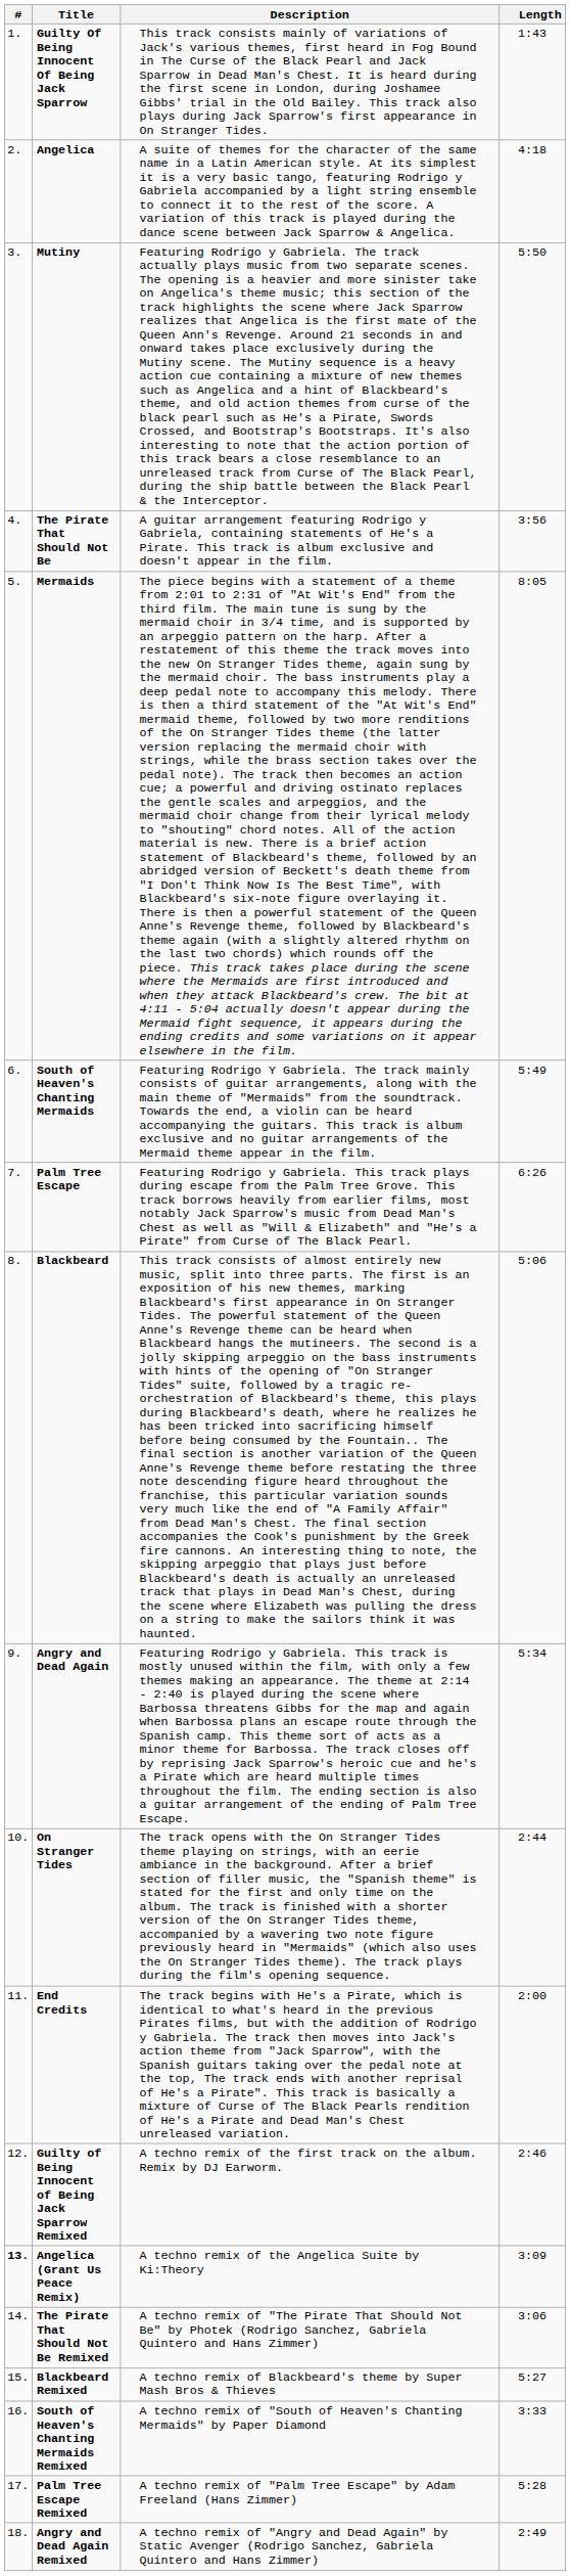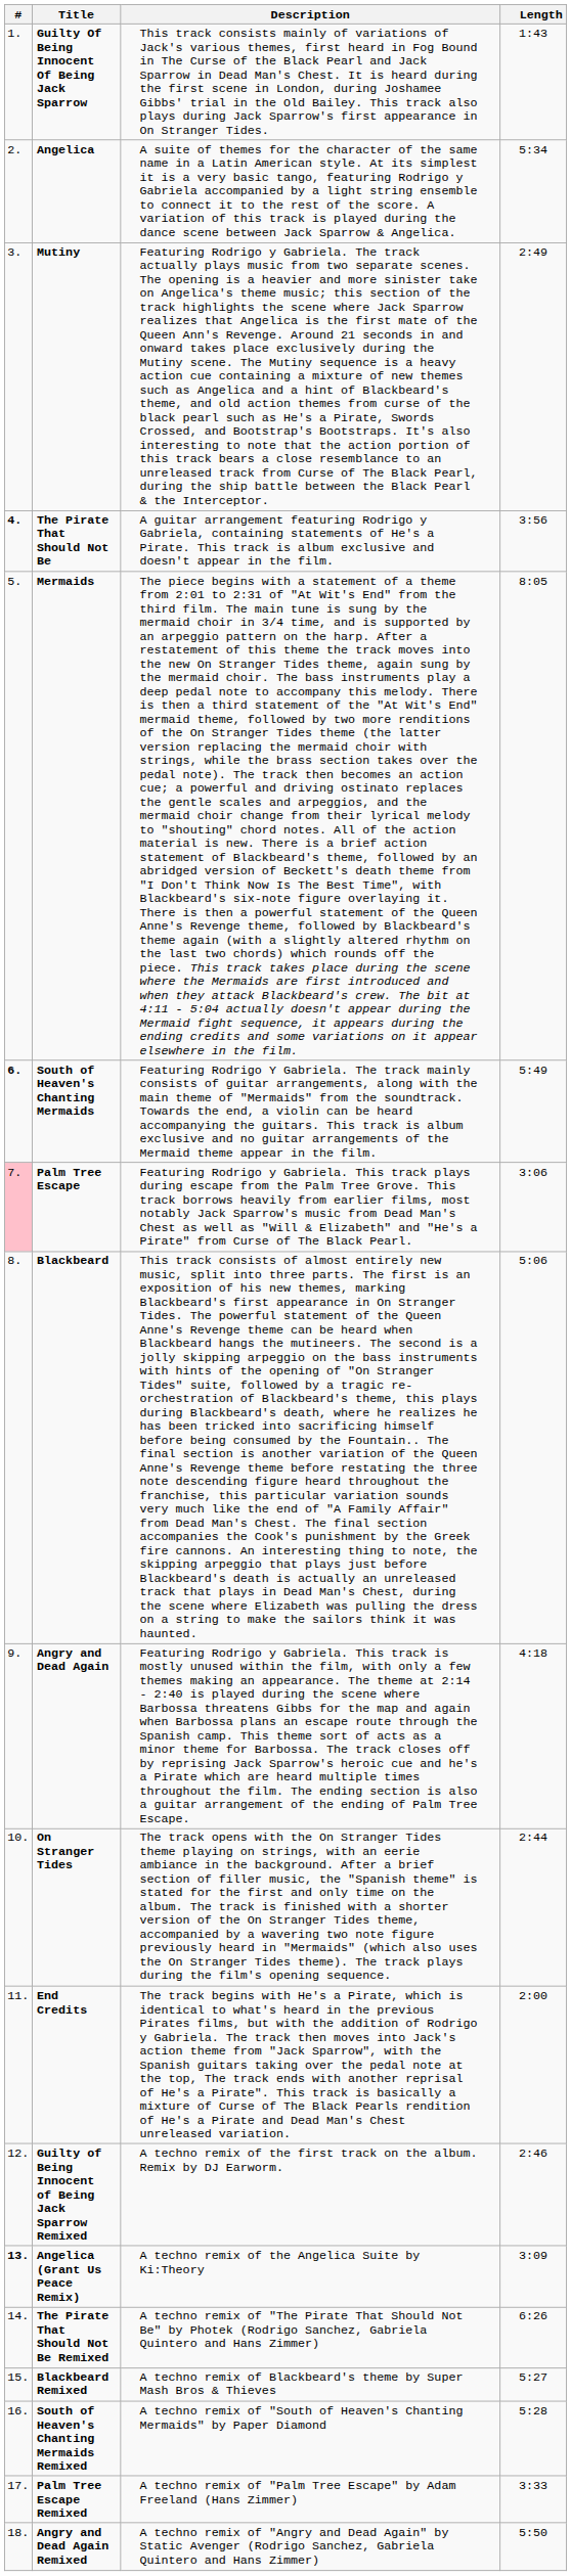 <table class="wikitable">
 <tr>
 <th>#</th>
 <th style="padding-left: 5px;padding-right: 5px;">Title</th>
 <th style="padding-left: 20px;padding-right: 20px;">Description</th>
 <th style="padding-left: 20px;">Length</th>
 </tr>
 <tr>
 <td valign="top">1.</td>
 <td style="padding-left: 5px;padding-right: 5px;" valign="top"><strong>Guilty Of Being Innocent Of Being Jack Sparrow</strong></td>
 <td style="padding-left: 20px;padding-right: 20px;" valign="top">This track consists mainly of variations of Jack's various themes, first heard in Fog Bound in The Curse of the Black Pearl and Jack Sparrow in Dead Man's Chest.  It is heard during the first scene in London, during Joshamee Gibbs' trial in the Old Bailey. This track also plays during Jack Sparrow's first appearance in On Stranger Tides.</td>
 <td style="padding-left: 20px;padding-right: 20px;" valign="top">1:43</td>
 </tr>
 <tr>
 <td valign="top">2.</td>
 <td style="padding-left: 5px;padding-right: 5px;" valign="top"><strong>Angelica</strong></td>
 <td style="padding-left: 20px;padding-right: 20px;" valign="top">A suite of themes for the character of the same name in a Latin American style. At its simplest it is a very basic tango, featuring Rodrigo y Gabriela accompanied by a light string ensemble to connect it to the rest of the score.  A variation of this track is played during the dance scene between Jack Sparrow & Angelica.</td>
-<td style="padding-left: 20px;padding-right: 20px;" valign="top">4:18</td>
+<td style="padding-left: 20px;padding-right: 20px;" valign="top">5:34</td>
 </tr>
 <tr>
 <td valign="top">3.</td>
 <td style="padding-left: 5px;padding-right: 5px;" valign="top"><strong>Mutiny</strong></td>
 <td style="padding-left: 20px;padding-right: 20px;" valign="top">Featuring Rodrigo y Gabriela.  The track actually plays music from two separate scenes.  The opening is a heavier and more sinister take on Angelica's theme music; this section of the track highlights the scene where Jack Sparrow realizes that Angelica is the first mate of the Queen Ann's Revenge.  Around 21 seconds in and onward takes place exclusively during the Mutiny scene.  The Mutiny sequence is a heavy action cue containing a mixture of new themes such as Angelica and a hint of Blackbeard's theme, and old action themes from curse of the black pearl such as He's a Pirate, Swords Crossed, and Bootstrap's Bootstraps.  It's also interesting to note that the action portion of this track bears a close resemblance to an unreleased track from Curse of The Black Pearl, during the ship battle between the Black Pearl & the Interceptor.</td>
-<td style="padding-left: 20px;padding-right: 20px;" valign="top">5:50</td>
+<td style="padding-left: 20px;padding-right: 20px;" valign="top">2:49</td>
 </tr>
 <tr>
-<td valign="top">4.</td>
+<td valign="top"><strong>4.</strong></td>
 <td style="padding-left: 5px;padding-right: 5px;" valign="top"><strong>The Pirate That Should Not Be</strong></td>
 <td style="padding-left: 20px;padding-right: 20px;" valign="top">A guitar arrangement featuring Rodrigo y Gabriela, containing statements of He's a Pirate.  This track is album exclusive and doesn't appear in the film.</td>
 <td style="padding-left: 20px;padding-right: 20px;" valign="top">3:56</td>
 </tr>
 <tr>
 <td valign="top">5.</td>
 <td style="padding-left: 5px;padding-right: 5px;" valign="top"><strong>Mermaids</strong></td>
 <td style="padding-left: 20px;padding-right: 20px;" valign="top">The piece begins with a statement of a theme from 2:01 to 2:31 of "At Wit's End" from the third film. The main tune is sung by the mermaid choir in 3/4 time, and is supported by an arpeggio pattern on the harp. After a restatement of this theme the track moves into the new On Stranger Tides theme, again sung by the mermaid choir. The bass instruments play a deep pedal note to accompany this melody. There is then a third statement of the "At Wit's End" mermaid theme, followed by two more renditions of the On Stranger Tides theme (the latter version replacing the mermaid choir with strings, while the brass section takes over the pedal note).  The track then becomes an action cue; a powerful and driving ostinato replaces the gentle scales and arpeggios, and the mermaid choir change from their lyrical melody to "shouting" chord notes. All of the action material is new. There is a brief action statement of Blackbeard's theme, followed by an abridged version of Beckett's death theme from "I Don't Think Now Is The Best Time", with Blackbeard's six-note figure overlaying it. There is then a powerful statement of the Queen Anne's Revenge theme, followed by Blackbeard's theme again (with a slightly altered rhythm on the last two chords) which rounds off the piece.<em>  This track takes place during the scene where the Mermaids are first introduced and when they attack Blackbeard's crew.  The bit at 4:11 - 5:04 actually doesn't appear during the Mermaid fight sequence, it appears during the ending credits and some variations on it appear elsewhere in the film.</td>
 <td style="padding-left: 20px;padding-right: 20px;" valign="top">8:05</td>
 </tr>
 <tr>
-<td valign="top">6.</td>
+<td valign="top"><strong>6.</strong></td>
 <td style="padding-left: 5px;padding-right: 5px;" valign="top"><strong>South of Heaven's Chanting Mermaids</strong></td>
 <td style="padding-left: 20px;padding-right: 20px;" valign="top">Featuring Rodrigo Y Gabriela.  The track mainly consists of guitar arrangements, along with the main theme of "Mermaids" from the soundtrack. Towards the end, a violin can be heard accompanying the guitars.  This track is album exclusive and no guitar arrangements of the Mermaid theme appear in the film.</td>
 <td style="padding-left: 20px;padding-right: 20px;" valign="top">5:49</td>
 </tr>
 <tr>
-<td valign="top">7.</td>
+<td valign="top" style="background: pink;">7.</td>
 <td style="padding-left: 5px;padding-right: 5px;" valign="top"><strong>Palm Tree Escape</strong></td>
 <td style="padding-left: 20px;padding-right: 20px;" valign="top">Featuring Rodrigo y Gabriela. This track plays during escape from the Palm Tree Grove.  This track borrows heavily from earlier films, most notably Jack Sparrow's music from Dead Man's Chest as well as "Will & Elizabeth" and "He's a Pirate" from Curse of The Black Pearl.</td>
-<td style="padding-left: 20px;padding-right: 20px;" valign="top">6:26</td>
+<td style="padding-left: 20px;padding-right: 20px;" valign="top">3:06</td>
 </tr>
 <tr>
 <td valign="top">8.</td>
 <td style="padding-left: 5px;padding-right: 5px;" valign="top"><strong>Blackbeard</strong></td>
 <td style="padding-left: 20px;padding-right: 20px;" valign="top">This track consists of almost entirely new music, split into three parts. The first is an exposition of his new themes, marking Blackbeard's first appearance in On Stranger Tides. The powerful statement of the Queen Anne's Revenge theme can be heard when Blackbeard hangs the mutineers. The second is a jolly skipping arpeggio on the bass instruments with hints of the opening of "On Stranger Tides" suite, followed by a tragic re-orchestration of Blackbeard's theme, this plays during Blackbeard's death, where he realizes he has been tricked into sacrificing himself before being consumed by the Fountain.. The final section is another variation of the Queen Anne's Revenge theme before restating the three note descending figure heard throughout the franchise, this particular variation sounds very much like the end of "A Family Affair" from Dead Man's Chest.  The final section accompanies the Cook's punishment by the Greek fire cannons.  An interesting thing to note, the skipping arpeggio that plays just before Blackbeard's death is actually an unreleased track that plays in Dead Man's Chest, during the scene where Elizabeth was pulling the dress on a string to make the sailors think it was haunted.</td>
 <td style="padding-left: 20px;padding-right: 20px;" valign="top">5:06</td>
 </tr>
 <tr>
 <td valign="top">9.</td>
 <td style="padding-left: 5px;padding-right: 5px;" valign="top"><strong>Angry and Dead Again</strong></td>
 <td style="padding-left: 20px;padding-right: 20px;" valign="top">Featuring Rodrigo y Gabriela.  This track is mostly unused within the film, with only a few themes making an appearance.  The theme at 2:14 - 2:40 is played during the scene where Barbossa threatens Gibbs for the map and again when Barbossa plans an escape route through the Spanish camp.  This theme sort of acts as a minor theme for Barbossa.  The track closes off by reprising Jack Sparrow's heroic cue and he's a Pirate which are heard multiple times throughout the film.  The ending section is also a guitar arrangement of the ending of Palm Tree Escape.</td>
-<td style="padding-left: 20px;padding-right: 20px;" valign="top">5:34</td>
+<td style="padding-left: 20px;padding-right: 20px;" valign="top">4:18</td>
 </tr>
 <tr>
 <td valign="top">10.</td>
 <td style="padding-left: 5px;padding-right: 5px;" valign="top"><strong>On Stranger Tides</strong></td>
 <td style="padding-left: 20px;padding-right: 20px;" valign="top">The track opens with the On Stranger Tides theme playing on strings, with an eerie ambiance in the background. After a brief section of filler music, the "Spanish theme" is stated for the first and only time on the album. The track is finished with a shorter version of the On Stranger Tides theme, accompanied by a wavering two note figure previously heard in "Mermaids" (which also uses the On Stranger Tides theme).  The track plays during the film's opening sequence.</td>
 <td style="padding-left: 20px;padding-right: 20px;" valign="top">2:44</td>
 </tr>
 <tr>
 <td valign="top">11.</td>
 <td style="padding-left: 5px;padding-right: 5px;" valign="top"><strong>End Credits</strong></td>
 <td style="padding-left: 20px;padding-right: 20px;" valign="top">The track begins with He's a Pirate, which is identical to what's heard in the previous Pirates films, but with the addition of Rodrigo y Gabriela. The track then moves into Jack's action theme from "Jack Sparrow", with the Spanish guitars taking over the pedal note at the top,  The track ends with another reprisal of He's a Pirate".  This track is basically a mixture of Curse of The Black Pearls rendition of He's a Pirate and Dead Man's Chest unreleased variation.</td>
 <td style="padding-left: 20px;padding-right: 20px;" valign="top">2:00</td>
 </tr>
 <tr>
 <td valign="top">12.</td>
 <td style="padding-left: 5px;padding-right: 5px;" valign="top"><strong>Guilty of Being Innocent of Being Jack Sparrow Remixed</strong></td>
 <td style="padding-left: 20px;padding-right: 20px;" valign="top">A techno remix of the first track on the album.  Remix by DJ Earworm.</td>
 <td style="padding-left: 20px;padding-right: 20px;" valign="top">2:46</td>
 </tr>
 <tr>
 <td valign="top"><strong>13.</strong></td>
 <td style="padding-left: 5px;padding-right: 5px;" valign="top"><strong>Angelica (Grant Us Peace Remix)</strong></td>
 <td style="padding-left: 20px;padding-right: 20px;" valign="top">A techno remix of the Angelica Suite by Ki:Theory</td>
 <td style="padding-left: 20px;padding-right: 20px;" valign="top">3:09</td>
 </tr>
 <tr>
 <td valign="top">14.</td>
 <td style="padding-left: 5px;padding-right: 5px;" valign="top"><strong>The Pirate That Should Not Be Remixed</strong></td>
 <td style="padding-left: 20px;padding-right: 20px;" valign="top">A techno remix of "The Pirate That Should Not Be" by Photek (Rodrigo Sanchez, Gabriela Quintero and Hans Zimmer)</td>
-<td style="padding-left: 20px;padding-right: 20px;" valign="top">3:06</td>
+<td style="padding-left: 20px;padding-right: 20px;" valign="top">6:26</td>
 </tr>
 <tr>
 <td valign="top">15.</td>
 <td style="padding-left: 5px;padding-right: 5px;" valign="top"><strong>Blackbeard Remixed</strong></td>
 <td style="padding-left: 20px;padding-right: 20px;" valign="top">A techno remix of Blackbeard's theme by Super Mash Bros & Thieves</td>
 <td style="padding-left: 20px;padding-right: 20px;" valign="top">5:27</td>
 </tr>
 <tr>
 <td valign="top">16.</td>
 <td style="padding-left: 5px;padding-right: 5px;" valign="top"><strong>South of Heaven's Chanting Mermaids Remixed</strong></td>
 <td style="padding-left: 20px;padding-right: 20px;" valign="top">A techno remix of "South of Heaven's Chanting Mermaids" by Paper Diamond</td>
-<td style="padding-left: 20px;padding-right: 20px;" valign="top">3:33</td>
+<td style="padding-left: 20px;padding-right: 20px;" valign="top">5:28</td>
 </tr>
 <tr>
 <td valign="top">17.</td>
 <td style="padding-left: 5px;padding-right: 5px;" valign="top"><strong>Palm Tree Escape Remixed</strong></td>
 <td style="padding-left: 20px;padding-right: 20px;" valign="top">A techno remix of "Palm Tree Escape" by Adam Freeland (Hans Zimmer)</td>
-<td style="padding-left: 20px;padding-right: 20px;" valign="top">5:28</td>
+<td style="padding-left: 20px;padding-right: 20px;" valign="top">3:33</td>
 </tr>
 <tr>
 <td valign="top">18.</td>
 <td style="padding-left: 5px;padding-right: 5px;" valign="top"><strong>Angry and Dead Again Remixed</strong></td>
 <td style="padding-left: 20px;padding-right: 20px;" valign="top">A techno remix of "Angry and Dead Again" by Static Avenger (Rodrigo Sanchez, Gabriela Quintero and Hans Zimmer)</td>
-<td style="padding-left: 20px;padding-right: 20px;" valign="top">2:49</td>
+<td style="padding-left: 20px;padding-right: 20px;" valign="top">5:50</td>
 </tr>
 </table>
